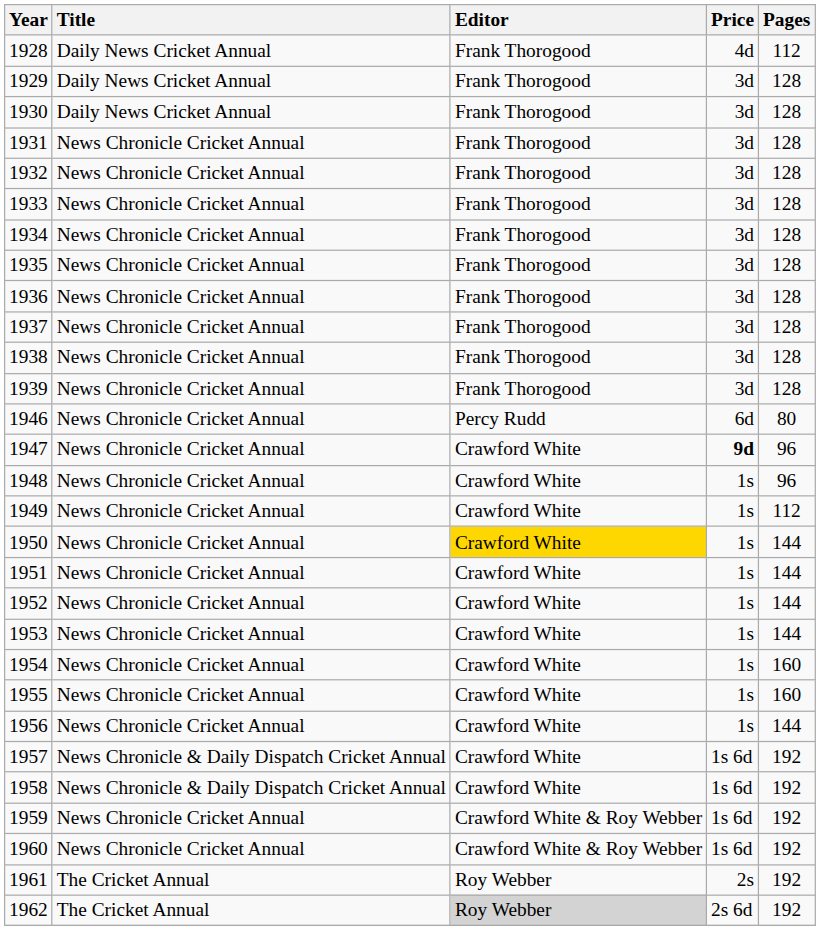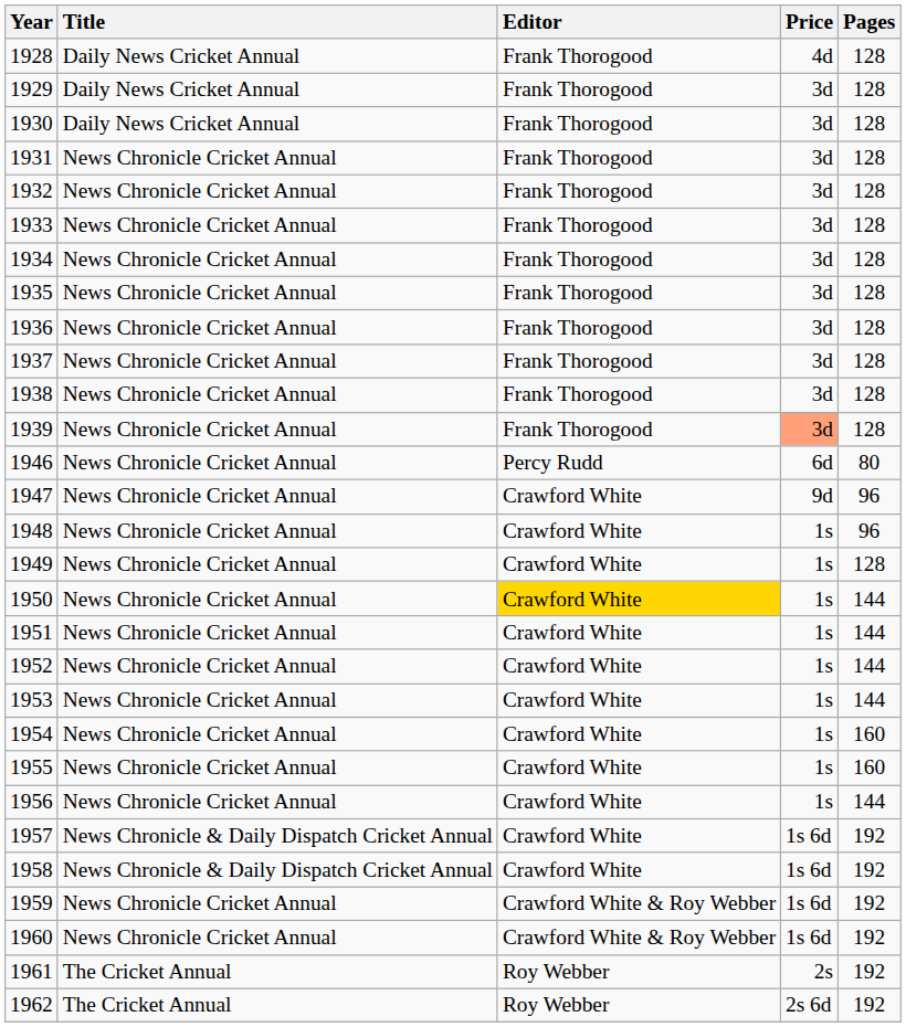 <table class="wikitable">
 <tr>
 <th>Year</th>
 <th style="text-align:left;">Title</th>
 <th style="text-align:left;">Editor</th>
 <th>Price</th>
 <th>Pages</th>
 </tr>
 <tr>
 <td>1928</td>
 <td>Daily News Cricket Annual</td>
 <td>Frank Thorogood</td>
 <td style="text-align:right;">4d</td>
-<td style="text-align:center;">112</td>
+<td style="text-align:center;">128</td>
 </tr>
 <tr>
 <td>1929</td>
 <td>Daily News Cricket Annual</td>
 <td>Frank Thorogood</td>
 <td style="text-align:right;">3d</td>
 <td style="text-align:center;">128</td>
 </tr>
 <tr>
 <td>1930</td>
 <td>Daily News Cricket Annual</td>
 <td>Frank Thorogood</td>
 <td style="text-align:right;">3d</td>
 <td style="text-align:center;">128</td>
 </tr>
 <tr>
 <td>1931</td>
 <td>News Chronicle Cricket Annual</td>
 <td>Frank Thorogood</td>
 <td style="text-align:right;">3d</td>
 <td style="text-align:center;">128</td>
 </tr>
 <tr>
 <td>1932</td>
 <td>News Chronicle Cricket Annual</td>
 <td>Frank Thorogood</td>
 <td style="text-align:right;">3d</td>
 <td style="text-align:center;">128</td>
 </tr>
 <tr>
 <td>1933</td>
 <td>News Chronicle Cricket Annual</td>
 <td>Frank Thorogood</td>
 <td style="text-align:right;">3d</td>
 <td style="text-align:center;">128</td>
 </tr>
 <tr>
 <td>1934</td>
 <td>News Chronicle Cricket Annual</td>
 <td>Frank Thorogood</td>
 <td style="text-align:right;">3d</td>
 <td style="text-align:center;">128</td>
 </tr>
 <tr>
 <td>1935</td>
 <td>News Chronicle Cricket Annual</td>
 <td>Frank Thorogood</td>
 <td style="text-align:right;">3d</td>
 <td style="text-align:center;">128</td>
 </tr>
 <tr>
 <td>1936</td>
 <td>News Chronicle Cricket Annual</td>
 <td>Frank Thorogood</td>
 <td style="text-align:right;">3d</td>
 <td style="text-align:center;">128</td>
 </tr>
 <tr>
 <td>1937</td>
 <td>News Chronicle Cricket Annual</td>
 <td>Frank Thorogood</td>
 <td style="text-align:right;">3d</td>
 <td style="text-align:center;">128</td>
 </tr>
 <tr>
 <td>1938</td>
 <td>News Chronicle Cricket Annual</td>
 <td>Frank Thorogood</td>
 <td style="text-align:right;">3d</td>
 <td style="text-align:center;">128</td>
 </tr>
 <tr>
 <td>1939</td>
 <td>News Chronicle Cricket Annual</td>
 <td>Frank Thorogood</td>
-<td style="text-align:right;">3d</td>
+<td style="background: lightsalmon; text-align:right;">3d</td>
 <td style="text-align:center;">128</td>
 </tr>
 <tr>
 <td>1946</td>
 <td>News Chronicle Cricket Annual</td>
 <td>Percy Rudd</td>
 <td style="text-align:right;">6d</td>
 <td style="text-align:center;">80</td>
 </tr>
 <tr>
 <td>1947</td>
 <td>News Chronicle Cricket Annual</td>
 <td>Crawford White</td>
-<td style="text-align:right;"><strong>9d</strong></td>
+<td style="text-align:right;">9d</td>
 <td style="text-align:center;">96</td>
 </tr>
 <tr>
 <td>1948</td>
 <td>News Chronicle Cricket Annual</td>
 <td>Crawford White</td>
 <td style="text-align:right;">1s</td>
 <td style="text-align:center;">96</td>
 </tr>
 <tr>
 <td>1949</td>
 <td>News Chronicle Cricket Annual</td>
 <td>Crawford White</td>
 <td style="text-align:right;">1s</td>
-<td style="text-align:center;">112</td>
+<td style="text-align:center;">128</td>
 </tr>
 <tr>
 <td>1950</td>
 <td>News Chronicle Cricket Annual</td>
 <td style="background: gold;">Crawford White</td>
 <td style="text-align:right;">1s</td>
 <td style="text-align:center;">144</td>
 </tr>
 <tr>
 <td>1951</td>
 <td>News Chronicle Cricket Annual</td>
 <td>Crawford White</td>
 <td style="text-align:right;">1s</td>
 <td style="text-align:center;">144</td>
 </tr>
 <tr>
 <td>1952</td>
 <td>News Chronicle Cricket Annual</td>
 <td>Crawford White</td>
 <td style="text-align:right;">1s</td>
 <td style="text-align:center;">144</td>
 </tr>
 <tr>
 <td>1953</td>
 <td>News Chronicle Cricket Annual</td>
 <td>Crawford White</td>
 <td style="text-align:right;">1s</td>
 <td style="text-align:center;">144</td>
 </tr>
 <tr>
 <td>1954</td>
 <td>News Chronicle Cricket Annual</td>
 <td>Crawford White</td>
 <td style="text-align:right;">1s</td>
 <td style="text-align:center;">160</td>
 </tr>
 <tr>
 <td>1955</td>
 <td>News Chronicle Cricket Annual</td>
 <td>Crawford White</td>
 <td style="text-align:right;">1s</td>
 <td style="text-align:center;">160</td>
 </tr>
 <tr>
 <td>1956</td>
 <td>News Chronicle Cricket Annual</td>
 <td>Crawford White</td>
 <td style="text-align:right;">1s</td>
 <td style="text-align:center;">144</td>
 </tr>
 <tr>
 <td>1957</td>
 <td>News Chronicle & Daily Dispatch Cricket Annual</td>
 <td>Crawford White</td>
 <td>1s 6d</td>
 <td style="text-align:center;">192</td>
 </tr>
 <tr>
 <td>1958</td>
 <td>News Chronicle & Daily Dispatch Cricket Annual</td>
 <td>Crawford White</td>
 <td>1s 6d</td>
 <td style="text-align:center;">192</td>
 </tr>
 <tr>
 <td>1959</td>
 <td>News Chronicle Cricket Annual</td>
 <td>Crawford White & Roy Webber</td>
 <td>1s 6d</td>
 <td style="text-align:center;">192</td>
 </tr>
 <tr>
 <td>1960</td>
 <td>News Chronicle Cricket Annual</td>
 <td>Crawford White & Roy Webber</td>
 <td>1s 6d</td>
 <td style="text-align:center;">192</td>
 </tr>
 <tr>
 <td>1961</td>
 <td>The Cricket Annual</td>
 <td>Roy Webber</td>
 <td style="text-align:right;">2s</td>
 <td style="text-align:center;">192</td>
 </tr>
 <tr>
 <td>1962</td>
 <td>The Cricket Annual</td>
-<td style="background: lightgrey;">Roy Webber</td>
+<td>Roy Webber</td>
 <td>2s 6d</td>
 <td style="text-align:center;">192</td>
 </tr>
 <tr>
 </tr>
 </table>
